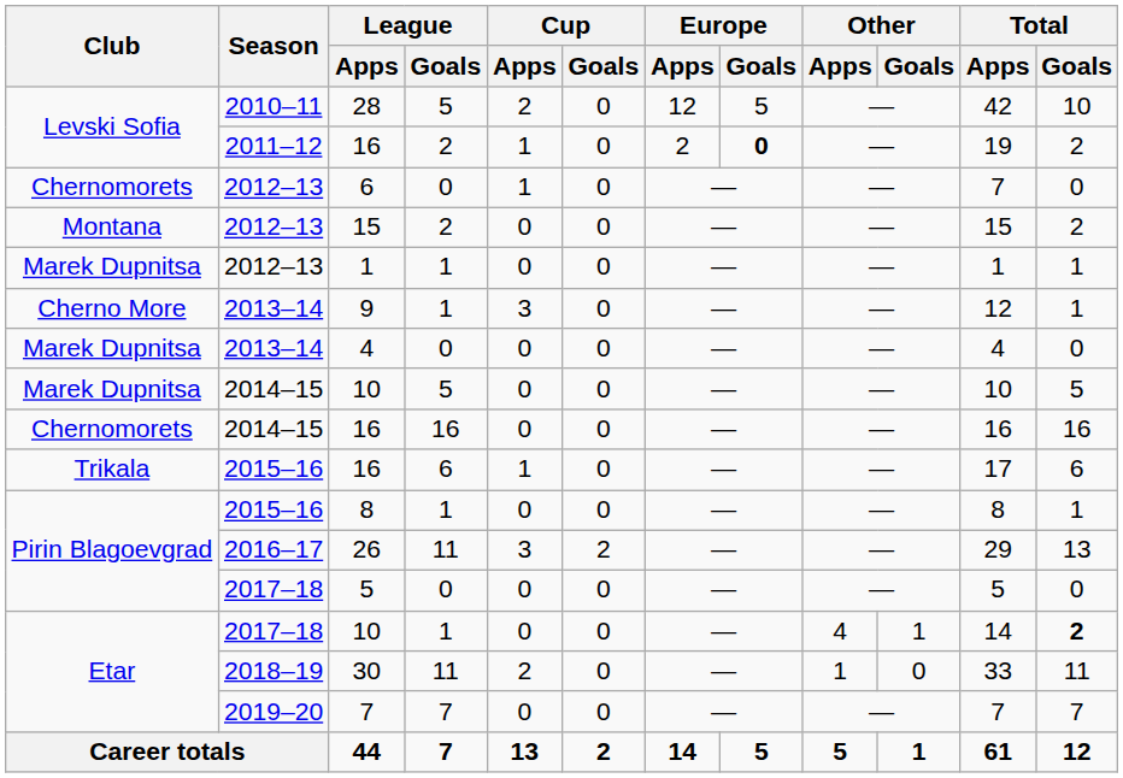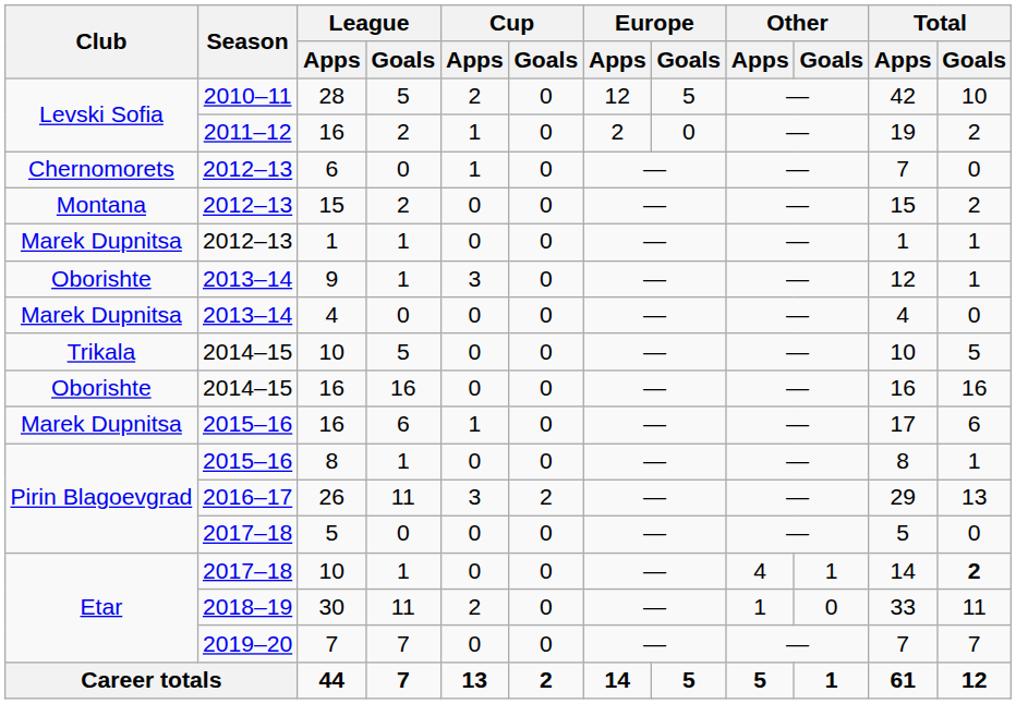 <table class="wikitable" style="text-align: center;">
 <tr>
 <th rowspan="2">Club</th>
 <th rowspan="2">Season</th>
 <th colspan="2">League</th>
 <th colspan="2">Cup</th>
 <th colspan="2">Europe</th>
 <th colspan="2">Other</th>
 <th colspan="2">Total</th>
 </tr>
 <tr>
 <th>Apps</th>
 <th>Goals</th>
 <th>Apps</th>
 <th>Goals</th>
 <th>Apps</th>
 <th>Goals</th>
 <th>Apps</th>
 <th>Goals</th>
 <th>Apps</th>
 <th>Goals</th>
 </tr>
 <tr>
 <td rowspan="2" valign="center"><a href='#'>Levski Sofia</a></td>
 <td><a href='#'>2010–11</a></td>
 <td>28</td>
 <td>5</td>
 <td>2</td>
 <td>0</td>
 <td>12</td>
 <td>5</td>
 <td colspan="2">—</td>
 <td>42</td>
 <td>10</td>
 </tr>
 <tr>
 <td><a href='#'>2011–12</a></td>
 <td>16</td>
 <td>2</td>
 <td>1</td>
 <td>0</td>
 <td>2</td>
-<td><strong>0</strong></td>
+<td>0</td>
 <td colspan="2">—</td>
 <td>19</td>
 <td>2</td>
 </tr>
 <tr>
 <td rowspan="1" valign="center"><a href='#'>Chernomorets</a></td>
 <td><a href='#'>2012–13</a></td>
 <td>6</td>
 <td>0</td>
 <td>1</td>
 <td>0</td>
 <td colspan="2">—</td>
 <td colspan="2">—</td>
 <td>7</td>
 <td>0</td>
 </tr>
 <tr>
 <td rowspan="1" valign="center"><a href='#'>Montana</a></td>
 <td><a href='#'>2012–13</a></td>
 <td>15</td>
 <td>2</td>
 <td>0</td>
 <td>0</td>
 <td colspan="2">—</td>
 <td colspan="2">—</td>
 <td>15</td>
 <td>2</td>
 </tr>
 <tr>
 <td rowspan="1" valign="center"><a href='#'>Marek Dupnitsa</a></td>
 <td>2012–13</td>
 <td>1</td>
 <td>1</td>
 <td>0</td>
 <td>0</td>
 <td colspan="2">—</td>
 <td colspan="2">—</td>
 <td>1</td>
 <td>1</td>
 </tr>
 <tr>
-<td rowspan="1" valign="center"><a href='#'>Cherno More</a></td>
+<td rowspan="1" valign="center"><a href='#'>Oborishte</a></td>
 <td><a href='#'>2013–14</a></td>
 <td>9</td>
 <td>1</td>
 <td>3</td>
 <td>0</td>
 <td colspan="2">—</td>
 <td colspan="2">—</td>
 <td>12</td>
 <td>1</td>
 </tr>
 <tr>
 <td rowspan="1" valign="center"><a href='#'>Marek Dupnitsa</a></td>
 <td><a href='#'>2013–14</a></td>
 <td>4</td>
 <td>0</td>
 <td>0</td>
 <td>0</td>
 <td colspan="2">—</td>
 <td colspan="2">—</td>
 <td>4</td>
 <td>0</td>
 </tr>
 <tr>
-<td rowspan="1" valign="center"><a href='#'>Marek Dupnitsa</a></td>
+<td rowspan="1" valign="center"><a href='#'>Trikala</a></td>
 <td>2014–15</td>
 <td>10</td>
 <td>5</td>
 <td>0</td>
 <td>0</td>
 <td colspan="2">—</td>
 <td colspan="2">—</td>
 <td>10</td>
 <td>5</td>
 </tr>
 <tr>
-<td rowspan="1" valign="center"><a href='#'>Chernomorets</a></td>
+<td rowspan="1" valign="center"><a href='#'>Oborishte</a></td>
 <td>2014–15</td>
 <td>16</td>
 <td>16</td>
 <td>0</td>
 <td>0</td>
 <td colspan="2">—</td>
 <td colspan="2">—</td>
 <td>16</td>
 <td>16</td>
 </tr>
 <tr>
-<td rowspan="1" valign="center"><a href='#'>Trikala</a></td>
+<td rowspan="1" valign="center"><a href='#'>Marek Dupnitsa</a></td>
 <td><a href='#'>2015–16</a></td>
 <td>16</td>
 <td>6</td>
 <td>1</td>
 <td>0</td>
 <td colspan="2">—</td>
 <td colspan="2">—</td>
 <td>17</td>
 <td>6</td>
 </tr>
 <tr>
 <td rowspan="3" valign="center"><a href='#'>Pirin Blagoevgrad</a></td>
 <td><a href='#'>2015–16</a></td>
 <td>8</td>
 <td>1</td>
 <td>0</td>
 <td>0</td>
 <td colspan="2">—</td>
 <td colspan="2">—</td>
 <td>8</td>
 <td>1</td>
 </tr>
 <tr>
 <td><a href='#'>2016–17</a></td>
 <td>26</td>
 <td>11</td>
 <td>3</td>
 <td>2</td>
 <td colspan="2">—</td>
 <td colspan="2">—</td>
 <td>29</td>
 <td>13</td>
 </tr>
 <tr>
 <td><a href='#'>2017–18</a></td>
 <td>5</td>
 <td>0</td>
 <td>0</td>
 <td>0</td>
 <td colspan="2">—</td>
 <td colspan="2">—</td>
 <td>5</td>
 <td>0</td>
 </tr>
 <tr>
 <td rowspan="3" valign="center"><a href='#'>Etar</a></td>
 <td><a href='#'>2017–18</a></td>
 <td>10</td>
 <td>1</td>
 <td>0</td>
 <td>0</td>
 <td colspan="2">—</td>
 <td>4</td>
 <td>1</td>
 <td>14</td>
 <td><strong>2</strong></td>
 </tr>
 <tr>
 <td><a href='#'>2018–19</a></td>
 <td>30</td>
 <td>11</td>
 <td>2</td>
 <td>0</td>
 <td colspan="2">—</td>
 <td>1</td>
 <td>0</td>
 <td>33</td>
 <td>11</td>
 </tr>
 <tr>
 <td><a href='#'>2019–20</a></td>
 <td>7</td>
 <td>7</td>
 <td>0</td>
 <td>0</td>
 <td colspan="2">—</td>
 <td colspan="2">—</td>
 <td>7</td>
 <td>7</td>
 </tr>
 <tr>
 <th colspan="2"><strong>Career totals</strong></th>
 <td><strong>44</strong></td>
 <td><strong>7</strong></td>
 <td><strong>13</strong></td>
 <td><strong>2</strong></td>
 <td><strong>14</strong></td>
 <td><strong>5</strong></td>
 <td><strong>5</strong></td>
 <td><strong>1</strong></td>
 <td><strong>61</strong></td>
 <td><strong>12</strong></td>
 </tr>
 </table>
